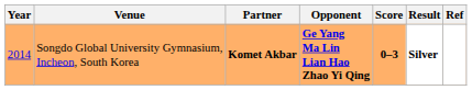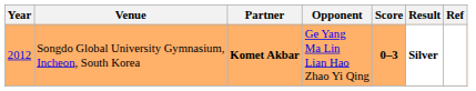 <table class="sortable wikitable" style="font-size: 90%;">
 <tr>
 <th>Year</th>
 <th>Venue</th>
 <th>Partner</th>
 <th>Opponent</th>
 <th>Score</th>
 <th>Result</th>
 <th>Ref</th>
 </tr>
 <tr style="background:#FFB069">
-<td align="center"><a href='#'>2014</a></td>
+<td align="center"><a href='#'>2012</a></td>
 <td align="left">Songdo Global University Gymnasium,<br> <a href='#'>Incheon</a>, South Korea</td>
 <td align="left"><strong> Komet Akbar</strong></td>
-<td align="left"><strong> <a href='#'>Ge Yang</a>  <br>  <a href='#'>Ma Lin</a><br>  <a href='#'>Lian Hao</a> <br>  Zhao Yi Qing</strong></td>
+<td align="left"> <a href='#'>Ge Yang</a>  <br>  <a href='#'>Ma Lin</a><br>  <a href='#'>Lian Hao</a> <br>  Zhao Yi Qing</td>
 <td align="center"><strong>0–3</strong></td>
 <td style="text-align:left; background:white"> <strong>Silver</strong></td>
 <td style="text-align:center; background:white"></td>
 </tr>
 </table>
